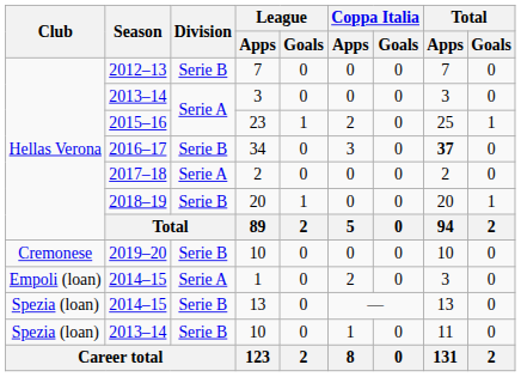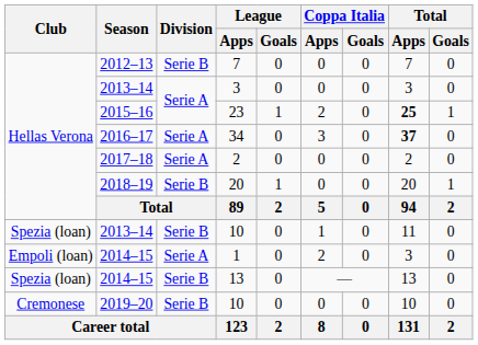 <table class="wikitable" style="text-align: center">
 <tr>
 <th rowspan="2">Club</th>
 <th rowspan="2">Season</th>
 <th rowspan="2">Division</th>
 <th colspan="2">League</th>
 <th colspan="2"><a href='#'>Coppa Italia</a></th>
 <th colspan="2">Total</th>
 </tr>
 <tr>
 <th>Apps</th>
 <th>Goals</th>
 <th>Apps</th>
 <th>Goals</th>
 <th>Apps</th>
 <th>Goals</th>
 </tr>
 <tr>
 <td rowspan="7"><a href='#'>Hellas Verona</a></td>
 <td><a href='#'>2012–13</a></td>
 <td><a href='#'>Serie B</a></td>
 <td>7</td>
 <td>0</td>
 <td>0</td>
 <td>0</td>
 <td>7</td>
 <td>0</td>
 </tr>
 <tr>
 <td><a href='#'>2013–14</a></td>
 <td rowspan="2"><a href='#'>Serie A</a></td>
 <td>3</td>
 <td>0</td>
 <td>0</td>
 <td>0</td>
 <td>3</td>
 <td>0</td>
 </tr>
 <tr>
 <td><a href='#'>2015–16</a></td>
 <td>23</td>
 <td>1</td>
 <td>2</td>
 <td>0</td>
-<td>25</td>
+<td><strong>25</strong></td>
 <td>1</td>
 </tr>
 <tr>
 <td><a href='#'>2016–17</a></td>
-<td><a href='#'>Serie B</a></td>
+<td><a href='#'>Serie A</a></td>
 <td>34</td>
 <td>0</td>
 <td>3</td>
 <td>0</td>
 <td><strong>37</strong></td>
 <td>0</td>
 </tr>
 <tr>
 <td><a href='#'>2017–18</a></td>
 <td><a href='#'>Serie A</a></td>
 <td>2</td>
 <td>0</td>
 <td>0</td>
 <td>0</td>
 <td>2</td>
 <td>0</td>
 </tr>
 <tr>
 <td><a href='#'>2018–19</a></td>
 <td><a href='#'>Serie B</a></td>
 <td>20</td>
 <td>1</td>
 <td>0</td>
 <td>0</td>
 <td>20</td>
 <td>1</td>
 </tr>
 <tr>
 <th colspan="2">Total</th>
 <th>89</th>
 <th>2</th>
 <th>5</th>
 <th>0</th>
 <th>94</th>
 <th>2</th>
 </tr>
 <tr>
-<td><a href='#'>Cremonese</a></td>
-<td><a href='#'>2019–20</a></td>
+<td><a href='#'>Spezia</a> (loan)</td>
+<td><a href='#'>2013–14</a></td>
 <td><a href='#'>Serie B</a></td>
 <td>10</td>
 <td>0</td>
+<td>1</td>
 <td>0</td>
-<td>0</td>
-<td>10</td>
+<td>11</td>
 <td>0</td>
 </tr>
 <tr>
 <td><a href='#'>Empoli</a> (loan)</td>
 <td><a href='#'>2014–15</a></td>
 <td><a href='#'>Serie A</a></td>
 <td>1</td>
 <td>0</td>
 <td>2</td>
 <td>0</td>
 <td>3</td>
 <td>0</td>
 </tr>
 <tr>
 <td><a href='#'>Spezia</a> (loan)</td>
 <td><a href='#'>2014–15</a></td>
 <td><a href='#'>Serie B</a></td>
 <td>13</td>
 <td>0</td>
 <td colspan="2">—</td>
 <td>13</td>
 <td>0</td>
 </tr>
 <tr>
-<td><a href='#'>Spezia</a> (loan)</td>
-<td><a href='#'>2013–14</a></td>
+<td><a href='#'>Cremonese</a></td>
+<td><a href='#'>2019–20</a></td>
 <td><a href='#'>Serie B</a></td>
 <td>10</td>
 <td>0</td>
-<td>1</td>
 <td>0</td>
-<td>11</td>
+<td>0</td>
+<td>10</td>
 <td>0</td>
 </tr>
 <tr>
 <th colspan="3">Career total</th>
 <th>123</th>
 <th>2</th>
 <th>8</th>
 <th>0</th>
 <th>131</th>
 <th>2</th>
 </tr>
 </table>
